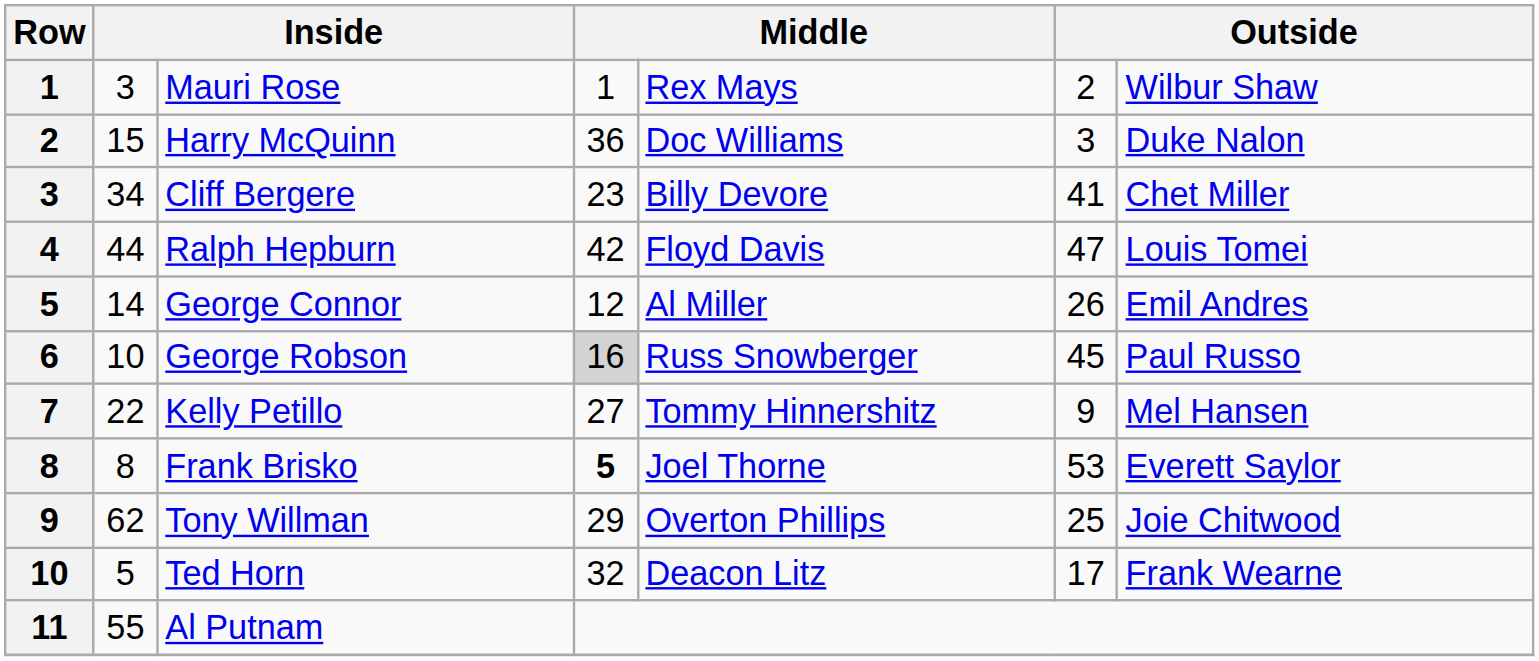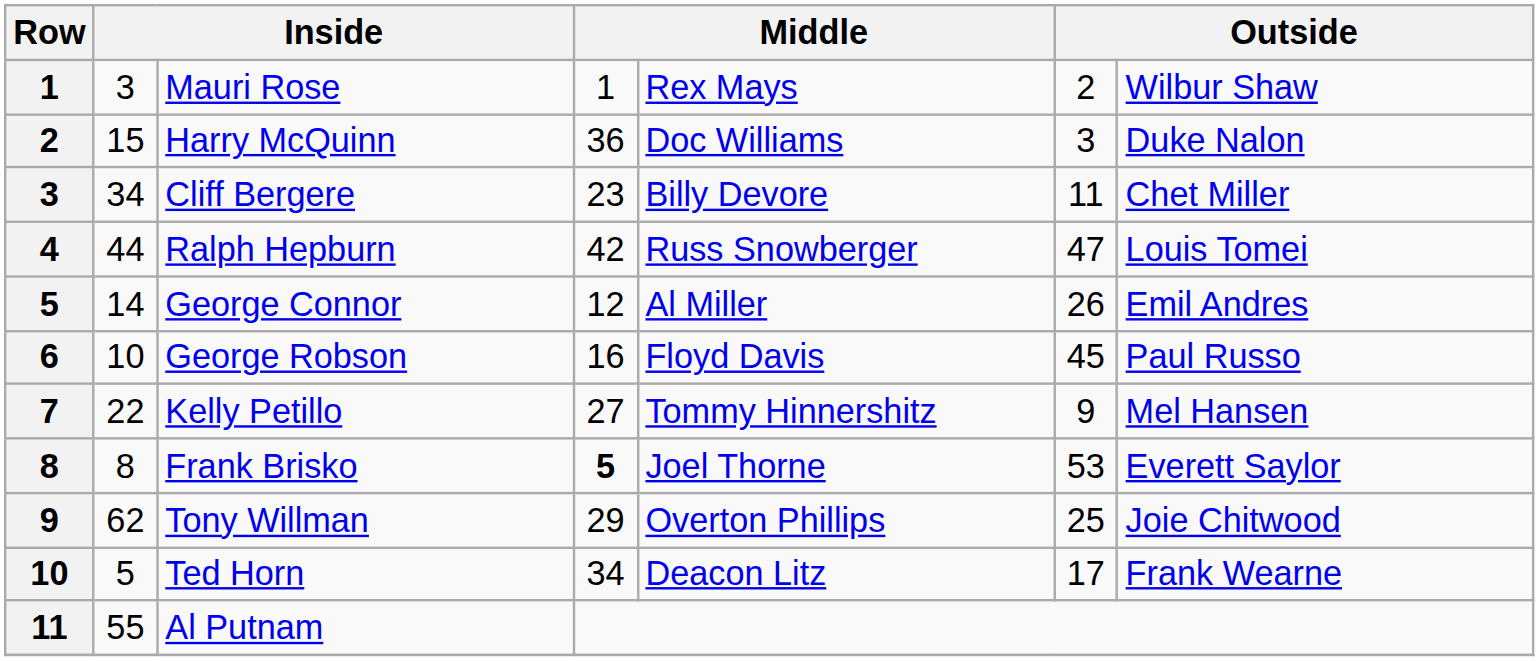 <table class="wikitable" style="font-size: 90%;">
 <tr>
 <th>Row</th>
 <th colspan=2 width="195">Inside</th>
 <th colspan=2 width="195">Middle</th>
 <th colspan=2 width="195">Outside</th>
 </tr>
 <tr>
 <th>1</th>
 <td align="center" width="20">3</td>
 <td>  <a href='#'>Mauri Rose</a></td>
 <td align="center" width="20">1</td>
 <td>  <a href='#'>Rex Mays</a></td>
 <td align="center" width="20">2</td>
 <td> <a href='#'>Wilbur Shaw</a> </td>
 </tr>
 <tr>
 <th>2</th>
 <td align="center" width="20">15</td>
 <td> <a href='#'>Harry McQuinn</a></td>
 <td align="center" width="20">36</td>
 <td> <a href='#'>Doc Williams</a></td>
 <td align="center" width="20">3</td>
 <td> <a href='#'>Duke Nalon</a></td>
 </tr>
 <tr>
 <th>3</th>
 <td align="center" width="20">34</td>
 <td> <a href='#'>Cliff Bergere</a></td>
 <td align="center" width="20">23</td>
 <td> <a href='#'>Billy Devore</a></td>
-<td align="center" width="20">41</td>
+<td align="center" width="20">11</td>
 <td> <a href='#'>Chet Miller</a></td>
 </tr>
 <tr>
 <th>4</th>
 <td align="center" width="20">44</td>
 <td> <a href='#'>Ralph Hepburn</a></td>
 <td align="center" width="20">42</td>
-<td> <a href='#'>Floyd Davis</a></td>
+<td> <a href='#'>Russ Snowberger</a></td>
 <td align="center" width="20">47</td>
 <td> <a href='#'>Louis Tomei</a></td>
 </tr>
 <tr>
 <th>5</th>
 <td align="center" width="20">14</td>
 <td> <a href='#'>George Connor</a></td>
 <td align="center" width="20">12</td>
 <td> <a href='#'>Al Miller</a></td>
 <td align="center" width="20">26</td>
 <td> <a href='#'>Emil Andres</a></td>
 </tr>
 <tr>
 <th>6</th>
 <td align="center" width="20">10</td>
 <td> <a href='#'>George Robson</a></td>
-<td align="center" width="20" style="background: lightgrey;">16</td>
-<td> <a href='#'>Russ Snowberger</a></td>
+<td align="center" width="20">16</td>
+<td> <a href='#'>Floyd Davis</a></td>
 <td align="center" width="20">45</td>
 <td> <a href='#'>Paul Russo</a></td>
 </tr>
 <tr>
 <th>7</th>
 <td align="center" width="20">22</td>
 <td> <a href='#'>Kelly Petillo</a> </td>
 <td align="center" width="20">27</td>
 <td> <a href='#'>Tommy Hinnershitz</a></td>
 <td align="center" width="20">9</td>
 <td> <a href='#'>Mel Hansen</a></td>
 </tr>
 <tr>
 <th>8</th>
 <td align="center" width="20">8</td>
 <td> <a href='#'>Frank Brisko</a></td>
 <td align="center" width="20"><strong>5</strong></td>
 <td> <a href='#'>Joel Thorne</a></td>
 <td align="center" width="20">53</td>
 <td> <a href='#'>Everett Saylor</a> </td>
 </tr>
 <tr>
 <th>9</th>
 <td align="center" width="20">62</td>
 <td> <a href='#'>Tony Willman</a></td>
 <td align="center" width="20">29</td>
 <td> <a href='#'>Overton Phillips</a> </td>
 <td align="center" width="20">25</td>
 <td> <a href='#'>Joie Chitwood</a></td>
 </tr>
 <tr>
 <th>10</th>
 <td align="center" width="20">5</td>
 <td> <a href='#'>Ted Horn</a></td>
-<td align="center" width="20">32</td>
+<td align="center" width="20">34</td>
 <td> <a href='#'>Deacon Litz</a></td>
 <td align="center" width="20">17</td>
 <td> <a href='#'>Frank Wearne</a></td>
 </tr>
 <tr>
 <th>11</th>
 <td align="center" width="20">55</td>
 <td> <a href='#'>Al Putnam</a></td>
 <td colspan=4></td>
 </tr>
 <tr>
 </tr>
 </table>
